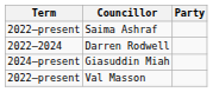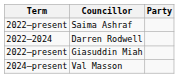 <table class="wikitable">
 <tr>
 <th>Term</th>
 <th>Councillor</th>
 <th colspan=2>Party</th>
 </tr>
 <tr>
 <td>2022–present</td>
 <td>Saima Ashraf</td>
 <td></td>
 </tr>
 <tr>
 <td>2022–2024</td>
 <td>Darren Rodwell</td>
 <td></td>
 </tr>
 <tr>
-<td>2024–present</td>
+<td>2022–present</td>
 <td>Giasuddin Miah</td>
 <td></td>
 </tr>
 <tr>
-<td>2022–present</td>
+<td>2024–present</td>
 <td>Val Masson</td>
 <td></td>
 </tr>
 </table>
